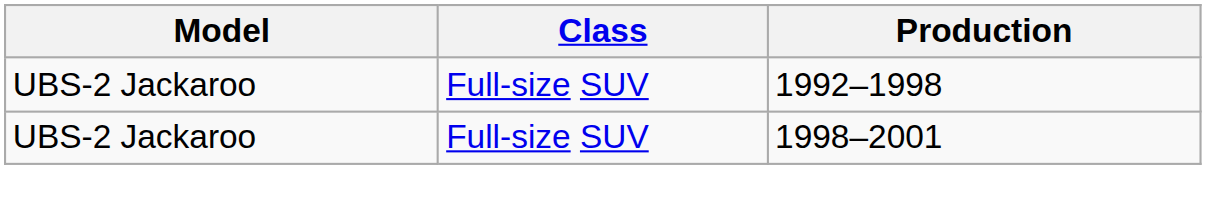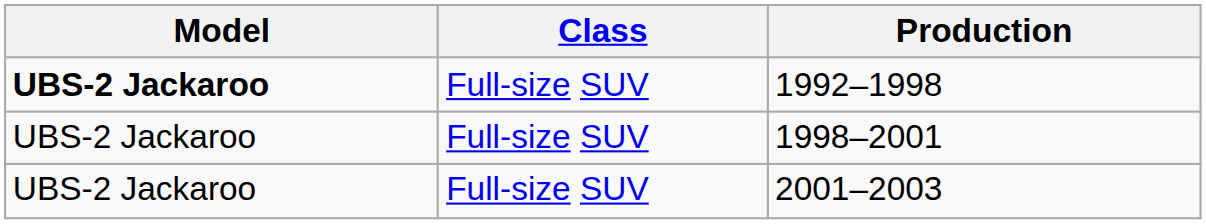 <table class="wikitable">
 <tr>
 <th style="width:200px;">Model</th>
 <th style="width:150px;"><a href='#'>Class</a></th>
 <th style="width:200px;">Production</th>
 </tr>
 <tr>
-<td valign="top">UBS-2 Jackaroo</td>
+<td valign="top"><strong>UBS-2 Jackaroo</strong></td>
 <td valign="top"><a href='#'>Full-size</a> <a href='#'>SUV</a></td>
 <td valign="top">1992–1998</td>
 </tr>
 <tr>
 <td valign="top">UBS-2 Jackaroo</td>
 <td valign="top"><a href='#'>Full-size</a> <a href='#'>SUV</a></td>
 <td valign="top">1998–2001</td>
 </tr>
+<tr>
+<td valign="top">UBS-2 Jackaroo</td>
+<td valign="top"><a href='#'>Full-size</a> <a href='#'>SUV</a></td>
+<td valign="top">2001–2003</td>
+</tr>
 </table>
